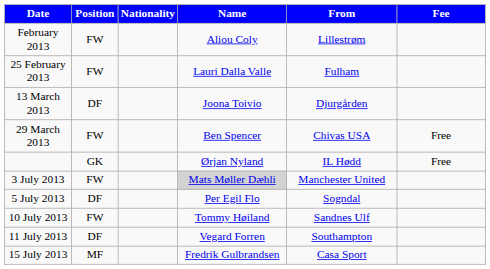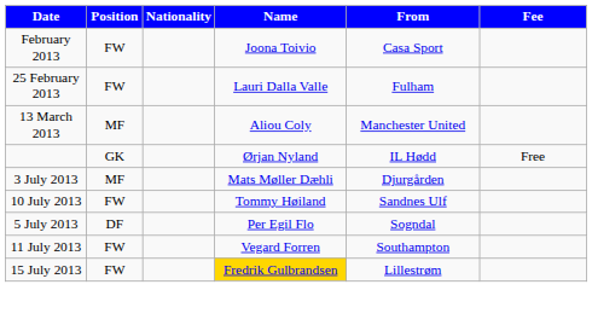 <table class="wikitable"  style="text-align:center; font-size:90%; ">
 <tr>
 <th style="background:#00f; color:white; width:110px;">Date</th>
 <th style="background:#00f; color:white; width:55px;">Position</th>
 <th style="background:#00f; color:white; width:55px;">Nationality</th>
 <th style="background:#00f; color:white; width:200px;">Name</th>
 <th style="background:#00f; color:white; width:200px;">From</th>
 <th style="background:#00f; color:white; width:200px;">Fee</th>
 </tr>
 <tr>
 <td>February 2013</td>
 <td>FW</td>
 <td></td>
-<td><a href='#'>Aliou Coly</a></td>
-<td> <a href='#'>Lillestrøm</a></td>
+<td><a href='#'>Joona Toivio</a></td>
+<td> <a href='#'>Casa Sport</a></td>
 <td></td>
 </tr>
 <tr>
 <td>25 February 2013</td>
 <td>FW</td>
 <td></td>
 <td><a href='#'>Lauri Dalla Valle</a></td>
 <td> <a href='#'>Fulham</a></td>
 <td></td>
 </tr>
 <tr>
 <td>13 March 2013</td>
-<td>DF</td>
+<td>MF</td>
 <td></td>
-<td><a href='#'>Joona Toivio</a></td>
-<td> <a href='#'>Djurgården</a></td>
+<td><a href='#'>Aliou Coly</a></td>
+<td> <a href='#'>Manchester United</a></td>
 <td></td>
-</tr>
-<tr>
-<td>29 March 2013</td>
-<td>FW</td>
-<td></td>
-<td><a href='#'>Ben Spencer</a></td>
-<td> <a href='#'>Chivas USA</a></td>
-<td>Free</td>
 </tr>
 <tr>
 <td></td>
 <td>GK</td>
 <td></td>
 <td><a href='#'>Ørjan Nyland</a></td>
 <td> <a href='#'>IL Hødd</a></td>
 <td>Free</td>
 </tr>
 <tr>
 <td>3 July 2013</td>
+<td>MF</td>
+<td></td>
+<td><a href='#'>Mats Møller Dæhli</a></td>
+<td> <a href='#'>Djurgården</a></td>
+<td></td>
+</tr>
+<tr>
+<td>10 July 2013</td>
 <td>FW</td>
 <td></td>
-<td style="background: lightgrey;"><a href='#'>Mats Møller Dæhli</a></td>
-<td> <a href='#'>Manchester United</a></td>
+<td><a href='#'>Tommy Høiland</a></td>
+<td> <a href='#'>Sandnes Ulf</a></td>
 <td></td>
 </tr>
 <tr>
 <td>5 July 2013</td>
 <td>DF</td>
 <td></td>
 <td><a href='#'>Per Egil Flo</a></td>
 <td> <a href='#'>Sogndal</a></td>
 <td></td>
 </tr>
 <tr>
-<td>10 July 2013</td>
+<td>11 July 2013</td>
 <td>FW</td>
-<td></td>
-<td><a href='#'>Tommy Høiland</a></td>
-<td> <a href='#'>Sandnes Ulf</a></td>
-<td></td>
-</tr>
-<tr>
-<td>11 July 2013</td>
-<td>DF</td>
 <td></td>
 <td><a href='#'>Vegard Forren</a></td>
 <td> <a href='#'>Southampton</a></td>
 <td></td>
 </tr>
 <tr>
 <td>15 July 2013</td>
-<td>MF</td>
+<td>FW</td>
 <td></td>
-<td><a href='#'>Fredrik Gulbrandsen</a></td>
-<td> <a href='#'>Casa Sport</a></td>
+<td style="background: gold;"><a href='#'>Fredrik Gulbrandsen</a></td>
+<td> <a href='#'>Lillestrøm</a></td>
 <td></td>
 </tr>
 </table>
